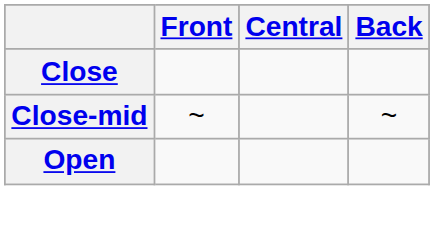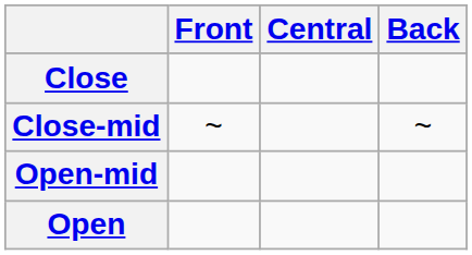 <table class="wikitable" style="text-align:center">
 <tr>
 <th></th>
 <th><a href='#'>Front</a></th>
 <th><a href='#'>Central</a></th>
 <th><a href='#'>Back</a></th>
 </tr>
 <tr>
 <th><a href='#'>Close</a></th>
 <td></td>
 <td></td>
 <td></td>
 </tr>
 <tr>
 <th><a href='#'>Close-mid</a></th>
 <td> ~ </td>
 <td></td>
 <td> ~ </td>
 </tr>
 <tr>
+<th><a href='#'>Open-mid</a></th>
+<td></td>
+<td></td>
+<td></td>
+</tr>
+<tr>
 <th><a href='#'>Open</a></th>
 <td></td>
 <td></td>
 <td></td>
 </tr>
 </table>
